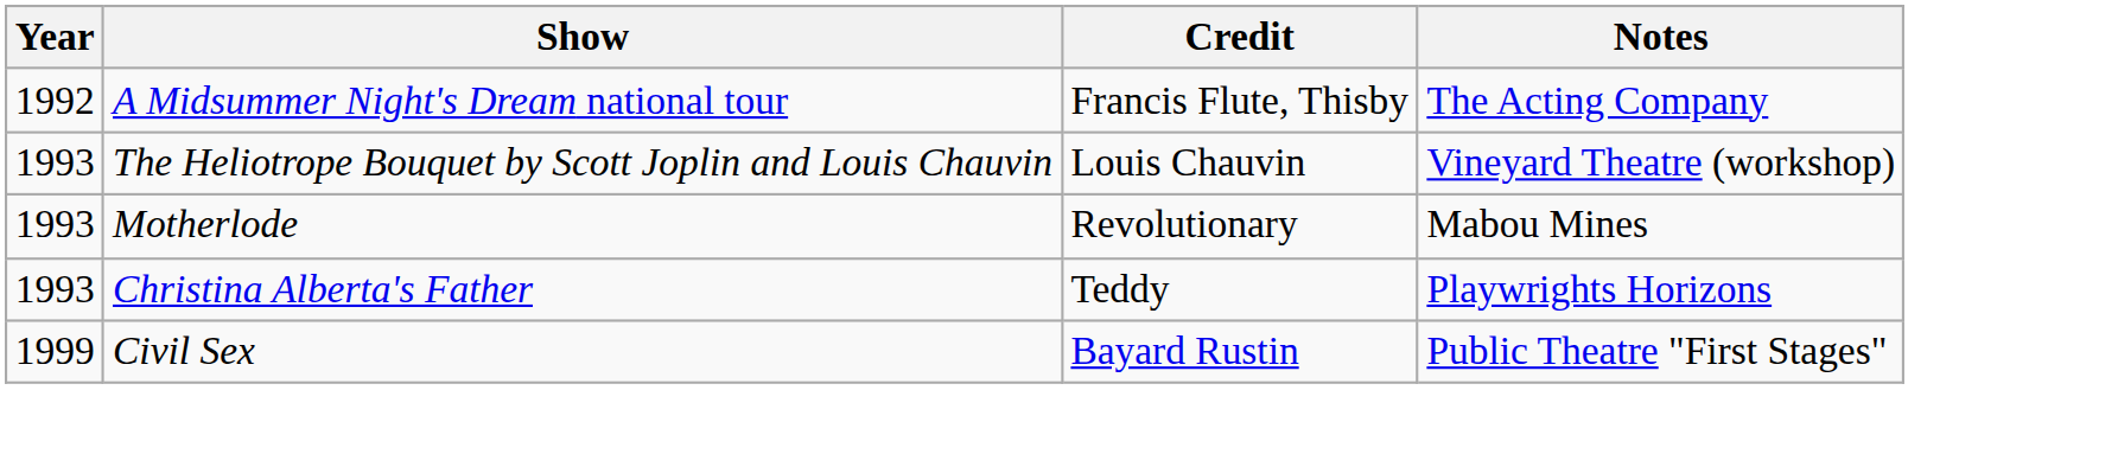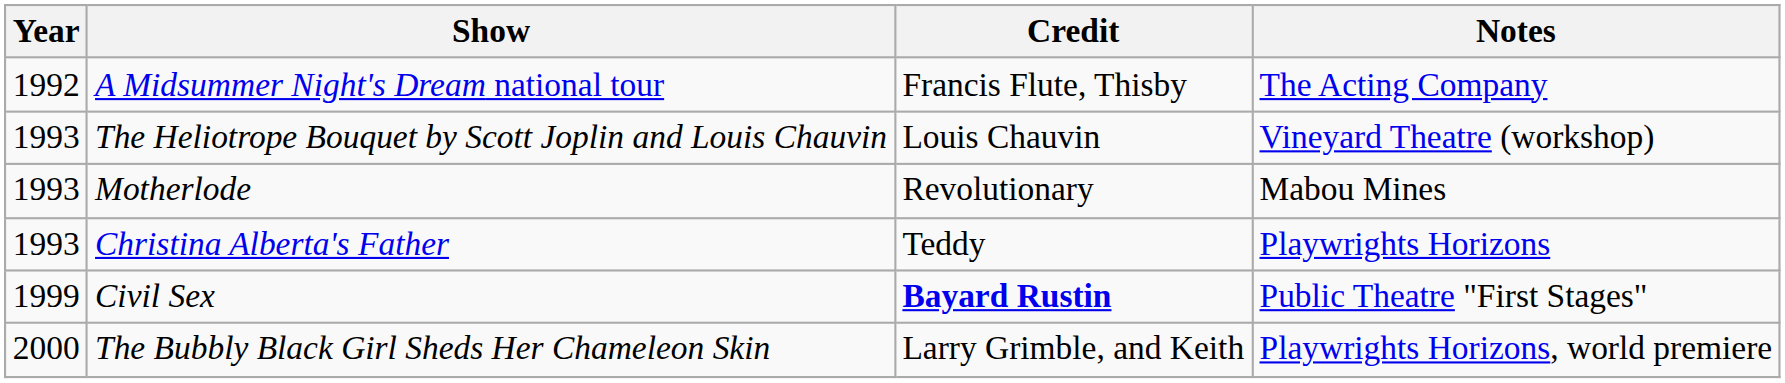 <table class="wikitable">
 <tr>
 <th>Year</th>
 <th>Show</th>
 <th>Credit</th>
 <th>Notes</th>
 </tr>
 <tr>
 <td>1992</td>
 <td><a href='#'><em>A Midsummer Night's Dream</em> national tour</a></td>
 <td>Francis Flute, Thisby</td>
 <td><a href='#'>The Acting Company</a></td>
 </tr>
 <tr>
 <td>1993</td>
 <td><em>The Heliotrope Bouquet by Scott Joplin and Louis Chauvin</em></td>
 <td>Louis Chauvin</td>
 <td><a href='#'>Vineyard Theatre</a> (workshop)</td>
 </tr>
 <tr>
 <td>1993</td>
 <td><em>Motherlode</em></td>
 <td>Revolutionary</td>
 <td>Mabou Mines</td>
 </tr>
 <tr>
 <td>1993</td>
 <td><em><a href='#'>Christina Alberta's Father</a></em></td>
 <td>Teddy</td>
 <td><a href='#'>Playwrights Horizons</a></td>
 </tr>
 <tr>
 <td>1999</td>
 <td><em>Civil Sex</em></td>
-<td><a href='#'>Bayard Rustin</a></td>
+<td><strong><a href='#'>Bayard Rustin</a></strong></td>
 <td><a href='#'>Public Theatre</a> "First Stages"</td>
 </tr>
+<tr>
+<td>2000</td>
+<td><em>The Bubbly Black Girl Sheds Her Chameleon Skin</em></td>
+<td>Larry Grimble, and Keith</td>
+<td><a href='#'>Playwrights Horizons</a>, world premiere</td>
+</tr>
 </table>
